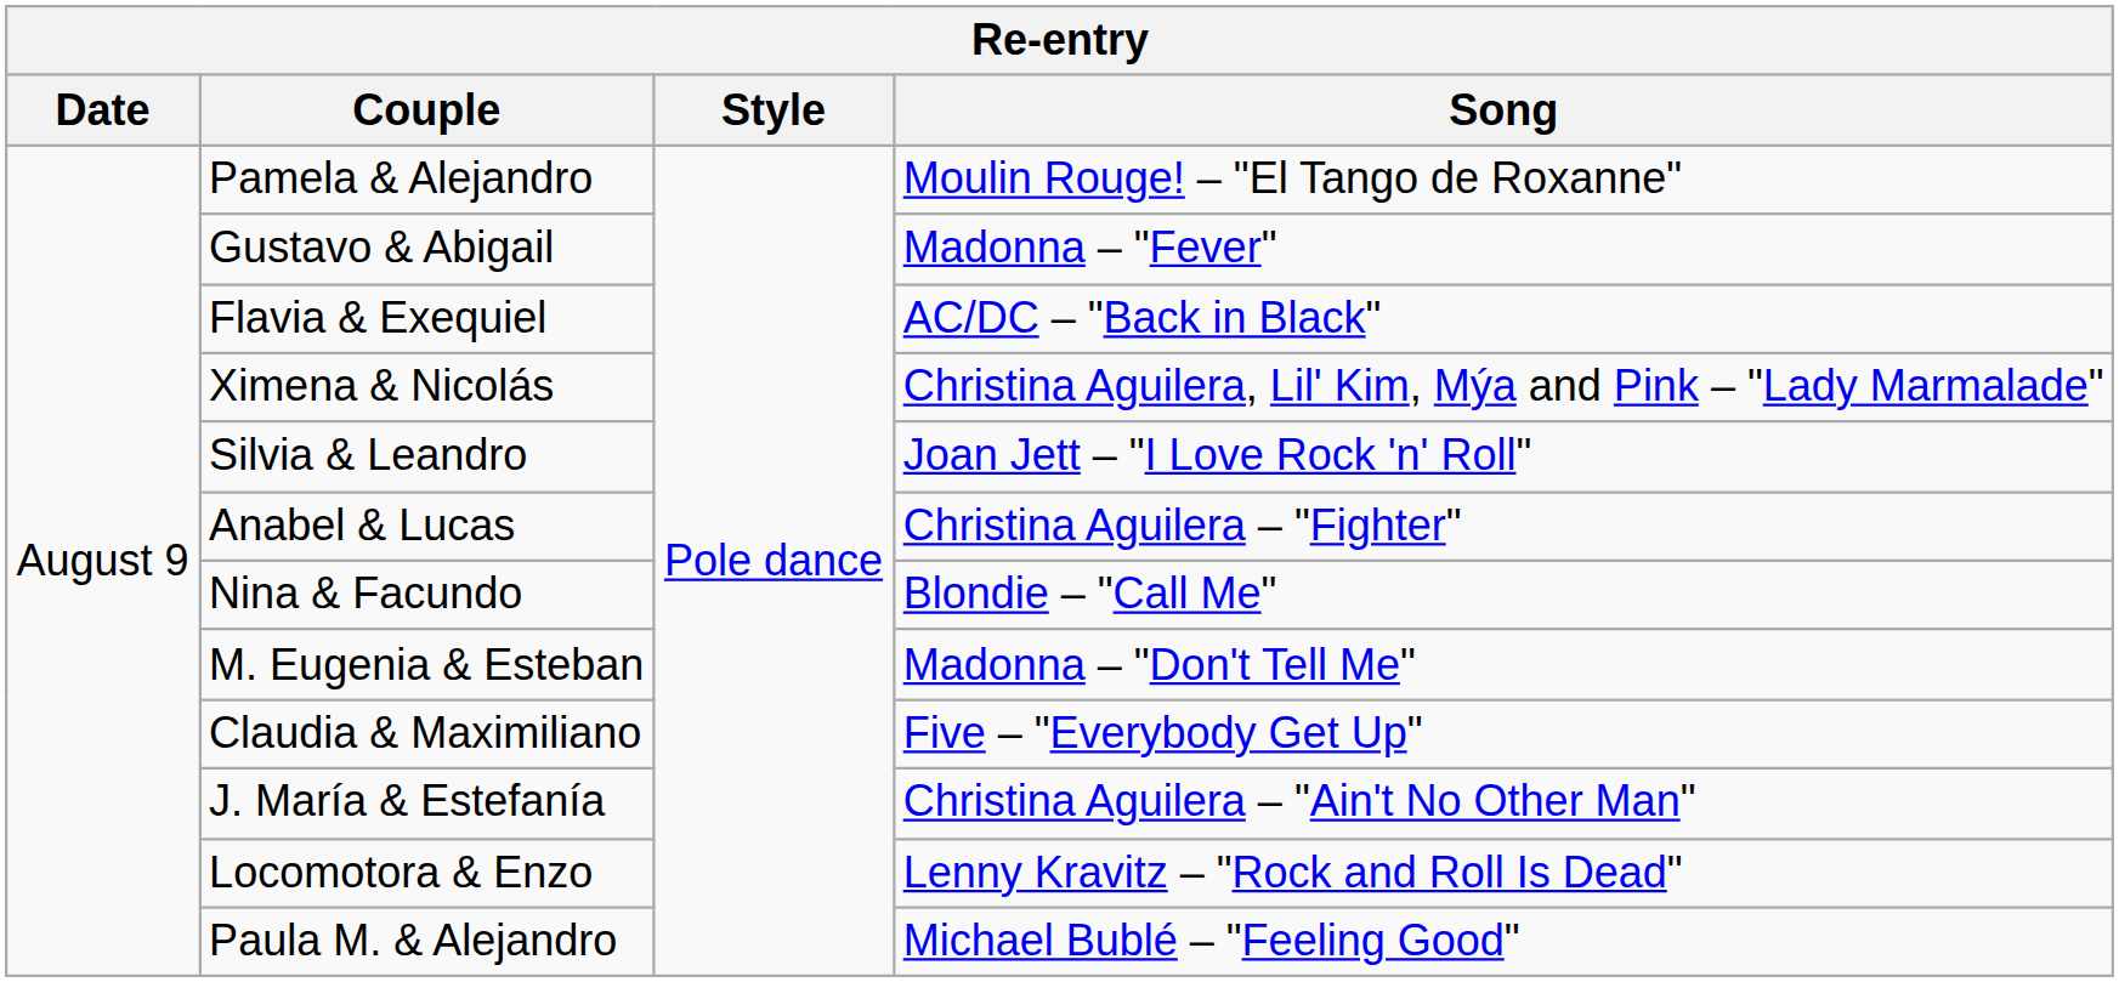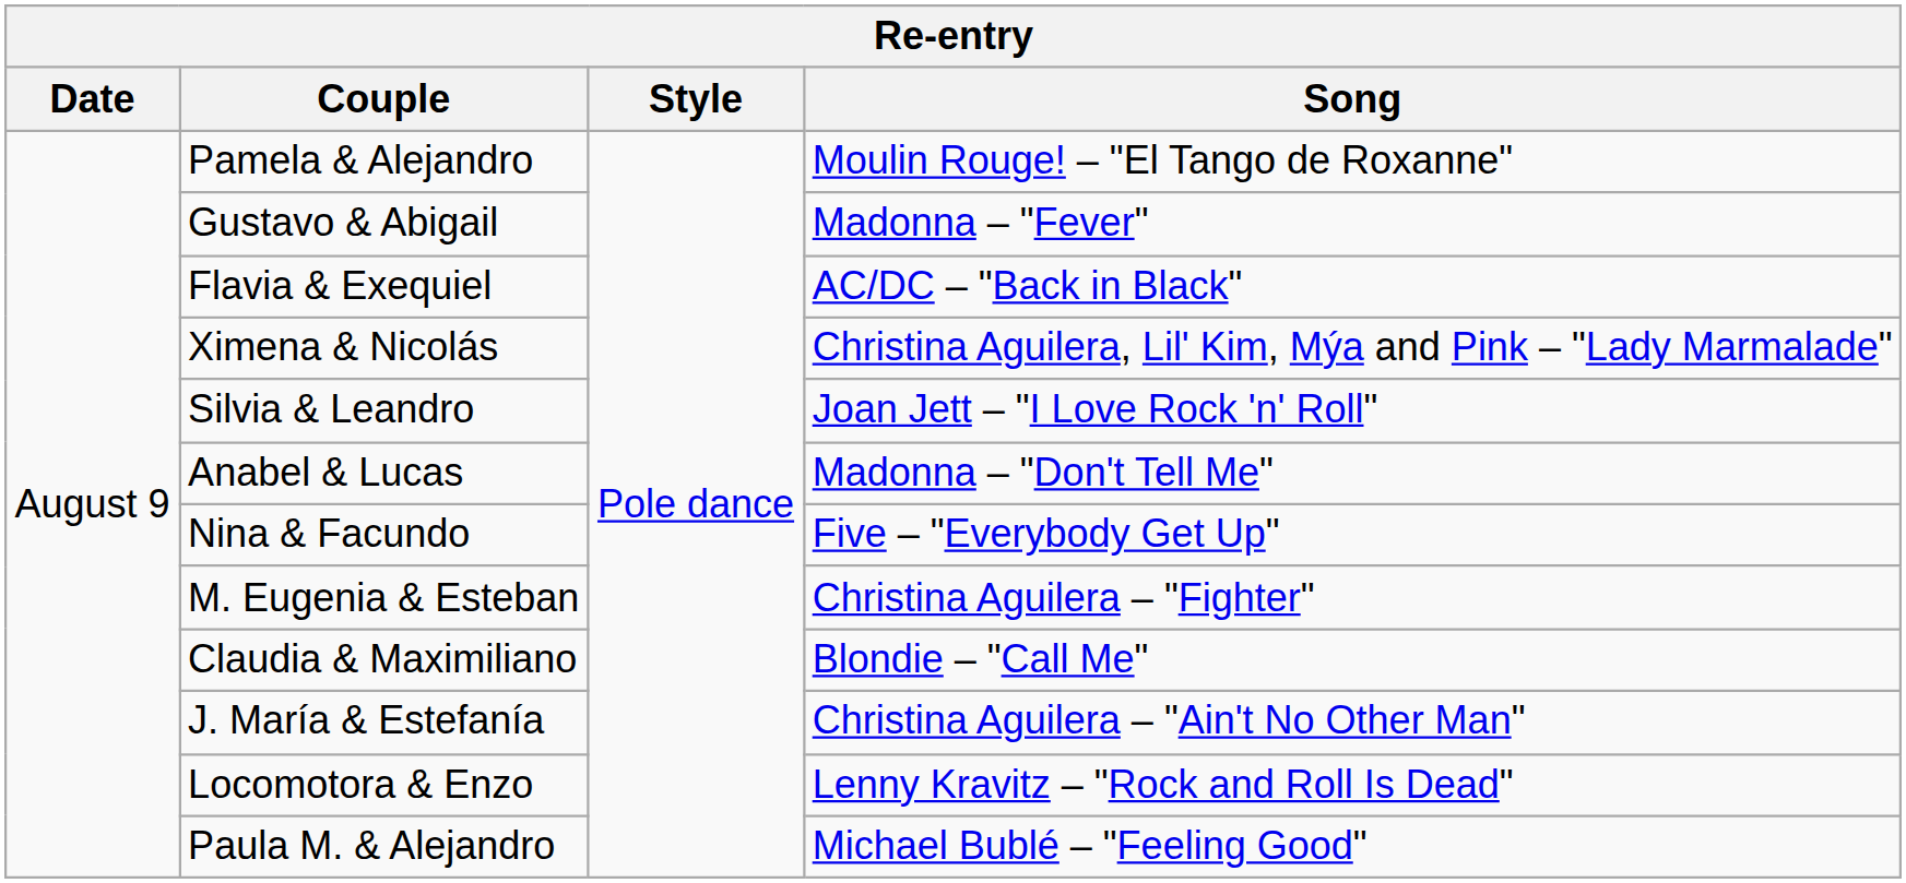 <table class="wikitable collapsible collapsed">
 <tr>
 <th colspan="10" style="text-align:center;"><strong>Re-entry</strong></th>
 </tr>
 <tr>
 <th>Date</th>
 <th>Couple</th>
 <th>Style</th>
 <th>Song</th>
 </tr>
 <tr>
 <td rowspan="12" style="text-align:center;">August 9</td>
 <td>Pamela & Alejandro</td>
 <td rowspan="12" style="text-align:center;"><a href='#'>Pole dance</a></td>
 <td><a href='#'>Moulin Rouge!</a> – "El Tango de Roxanne"</td>
 </tr>
 <tr>
 <td>Gustavo & Abigail</td>
 <td><a href='#'>Madonna</a> – "<a href='#'>Fever</a>"</td>
 </tr>
 <tr>
 <td>Flavia & Exequiel</td>
 <td><a href='#'>AC/DC</a> – "<a href='#'>Back in Black</a>"</td>
 </tr>
 <tr>
 <td>Ximena & Nicolás</td>
 <td><a href='#'>Christina Aguilera</a>, <a href='#'>Lil' Kim</a>, <a href='#'>Mýa</a> and <a href='#'>Pink</a> – "<a href='#'>Lady Marmalade</a>"</td>
 </tr>
 <tr>
 <td>Silvia & Leandro</td>
 <td><a href='#'>Joan Jett</a> – "<a href='#'>I Love Rock 'n' Roll</a>"</td>
 </tr>
 <tr>
 <td>Anabel & Lucas</td>
+<td><a href='#'>Madonna</a> – "<a href='#'>Don't Tell Me</a>"</td>
+</tr>
+<tr>
+<td>Nina & Facundo</td>
+<td><a href='#'>Five</a> – "<a href='#'>Everybody Get Up</a>"</td>
+</tr>
+<tr>
+<td>M. Eugenia & Esteban</td>
 <td><a href='#'>Christina Aguilera</a> – "<a href='#'>Fighter</a>"</td>
 </tr>
 <tr>
-<td>Nina & Facundo</td>
+<td>Claudia & Maximiliano</td>
 <td><a href='#'>Blondie</a> – "<a href='#'>Call Me</a>"</td>
-</tr>
-<tr>
-<td>M. Eugenia & Esteban</td>
-<td><a href='#'>Madonna</a> – "<a href='#'>Don't Tell Me</a>"</td>
-</tr>
-<tr>
-<td>Claudia & Maximiliano</td>
-<td><a href='#'>Five</a> – "<a href='#'>Everybody Get Up</a>"</td>
 </tr>
 <tr>
 <td>J. María & Estefanía</td>
 <td><a href='#'>Christina Aguilera</a> – "<a href='#'>Ain't No Other Man</a>"</td>
 </tr>
 <tr>
 <td>Locomotora & Enzo</td>
 <td><a href='#'>Lenny Kravitz</a> – "<a href='#'>Rock and Roll Is Dead</a>"</td>
 </tr>
 <tr>
 <td>Paula M. & Alejandro</td>
 <td><a href='#'>Michael Bublé</a> – "<a href='#'>Feeling Good</a>"</td>
 </tr>
 </table>
